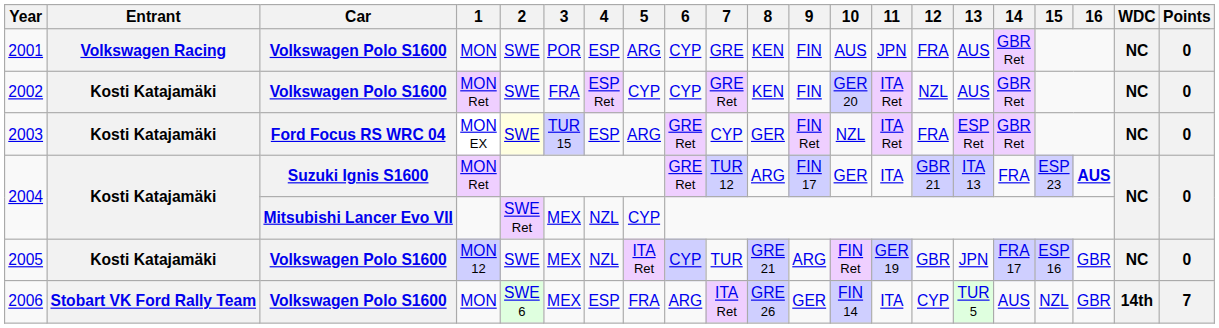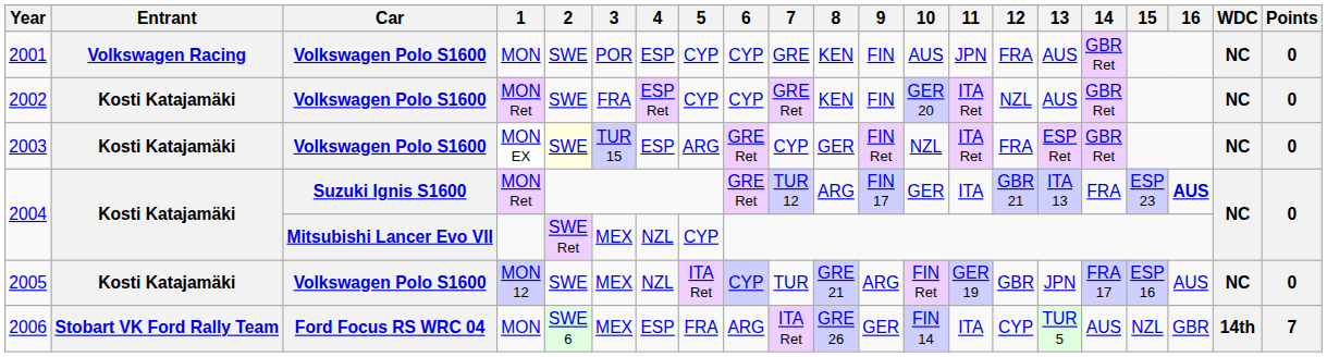 <table class="wikitable" border="1" style="text-align:center; font-size:85%;">
 <tr>
 <th>Year</th>
 <th>Entrant</th>
 <th>Car</th>
 <th>1</th>
 <th>2</th>
 <th>3</th>
 <th>4</th>
 <th>5</th>
 <th>6</th>
 <th>7</th>
 <th>8</th>
 <th>9</th>
 <th>10</th>
 <th>11</th>
 <th>12</th>
 <th>13</th>
 <th>14</th>
 <th>15</th>
 <th>16</th>
 <th>WDC</th>
 <th>Points</th>
 </tr>
 <tr>
 <td><a href='#'>2001</a></td>
 <th nowrap><a href='#'>Volkswagen Racing</a></th>
 <th nowrap><a href='#'>Volkswagen Polo S1600</a></th>
 <td><a href='#'>MON</a></td>
 <td><a href='#'>SWE</a></td>
 <td><a href='#'>POR</a></td>
 <td><a href='#'>ESP</a></td>
-<td><a href='#'>ARG</a></td>
+<td><a href='#'>CYP</a></td>
 <td><a href='#'>CYP</a></td>
 <td><a href='#'>GRE</a></td>
 <td><a href='#'>KEN</a></td>
 <td><a href='#'>FIN</a></td>
 <td><a href='#'>AUS</a></td>
 <td><a href='#'>JPN</a></td>
 <td><a href='#'>FRA</a></td>
 <td><a href='#'>AUS</a></td>
 <td style="background:#EFCFFF;"><a href='#'>GBR</a><br><small>Ret</small></td>
 <td colspan=2></td>
 <th>NC</th>
 <th>0</th>
 </tr>
 <tr>
 <td><a href='#'>2002</a></td>
 <th nowrap>Kosti Katajamäki</th>
 <th nowrap><a href='#'>Volkswagen Polo S1600</a></th>
 <td style="background:#EFCFFF;"><a href='#'>MON</a><br><small>Ret</small></td>
 <td><a href='#'>SWE</a></td>
 <td><a href='#'>FRA</a></td>
 <td style="background:#EFCFFF;"><a href='#'>ESP</a><br><small>Ret</small></td>
 <td><a href='#'>CYP</a></td>
 <td><a href='#'>CYP</a></td>
 <td style="background:#EFCFFF;"><a href='#'>GRE</a><br><small>Ret</small></td>
 <td><a href='#'>KEN</a></td>
 <td><a href='#'>FIN</a></td>
 <td style="background:#CFCFFF;"><a href='#'>GER</a><br><small>20</small></td>
 <td style="background:#EFCFFF;"><a href='#'>ITA</a><br><small>Ret</small></td>
 <td><a href='#'>NZL</a></td>
 <td><a href='#'>AUS</a></td>
 <td style="background:#EFCFFF;"><a href='#'>GBR</a><br><small>Ret</small></td>
 <td colspan=2></td>
 <th>NC</th>
 <th>0</th>
 </tr>
 <tr>
 <td><a href='#'>2003</a></td>
 <th nowrap>Kosti Katajamäki</th>
-<th nowrap><a href='#'>Ford Focus RS WRC 04</a></th>
+<th nowrap><a href='#'>Volkswagen Polo S1600</a></th>
 <td style="background:#FFFFFF;"><a href='#'>MON</a><br><small>EX</small></td>
 <td style="background: lightyellow;"><a href='#'>SWE</a></td>
 <td style="background:#CFCFFF;"><a href='#'>TUR</a><br><small>15</small></td>
 <td><a href='#'>ESP</a></td>
 <td><a href='#'>ARG</a></td>
 <td style="background:#EFCFFF;"><a href='#'>GRE</a><br><small>Ret</small></td>
 <td><a href='#'>CYP</a></td>
 <td><a href='#'>GER</a></td>
 <td style="background:#EFCFFF;"><a href='#'>FIN</a><br><small>Ret</small></td>
 <td><a href='#'>NZL</a></td>
 <td style="background:#EFCFFF;"><a href='#'>ITA</a><br><small>Ret</small></td>
 <td><a href='#'>FRA</a></td>
 <td style="background:#EFCFFF;"><a href='#'>ESP</a><br><small>Ret</small></td>
 <td style="background:#EFCFFF;"><a href='#'>GBR</a><br><small>Ret</small></td>
 <td colspan=2></td>
 <th>NC</th>
 <th>0</th>
 </tr>
 <tr>
 <td rowspan=2><a href='#'>2004</a></td>
 <th rowspan=2 nowrap>Kosti Katajamäki</th>
 <th nowrap><a href='#'>Suzuki Ignis S1600</a></th>
 <td style="background:#EFCFFF;"><a href='#'>MON</a><br><small>Ret</small></td>
 <td colspan=4></td>
 <td style="background:#EFCFFF;"><a href='#'>GRE</a><br><small>Ret</small></td>
 <td style="background:#CFCFFF;"><a href='#'>TUR</a><br><small>12</small></td>
 <td><a href='#'>ARG</a></td>
 <td style="background:#CFCFFF;"><a href='#'>FIN</a><br><small>17</small></td>
 <td><a href='#'>GER</a></td>
 <td><a href='#'>ITA</a></td>
 <td style="background:#CFCFFF;"><a href='#'>GBR</a><br><small>21</small></td>
 <td style="background:#CFCFFF;"><a href='#'>ITA</a><br><small>13</small></td>
 <td><a href='#'>FRA</a></td>
 <td style="background:#CFCFFF;"><a href='#'>ESP</a><br><small>23</small></td>
 <td><strong><a href='#'>AUS</a></strong></td>
 <th rowspan=2>NC</th>
 <th rowspan=2>0</th>
 </tr>
 <tr>
 <th nowrap><a href='#'>Mitsubishi Lancer Evo VII</a></th>
 <td></td>
 <td style="background:#EFCFFF;"><a href='#'>SWE</a><br><small>Ret</small></td>
 <td><a href='#'>MEX</a></td>
 <td><a href='#'>NZL</a></td>
 <td><a href='#'>CYP</a></td>
 <td colspan=11></td>
 </tr>
 <tr>
 <td><a href='#'>2005</a></td>
 <th nowrap>Kosti Katajamäki</th>
 <th nowrap><a href='#'>Volkswagen Polo S1600</a></th>
 <td style="background:#CFCFFF;"><a href='#'>MON</a><br><small>12</small></td>
 <td><a href='#'>SWE</a></td>
 <td><a href='#'>MEX</a></td>
 <td><a href='#'>NZL</a></td>
 <td style="background:#EFCFFF;"><a href='#'>ITA</a><br><small>Ret</small></td>
 <td style="background:#CFCFFF;"><a href='#'>CYP</a></td>
 <td><a href='#'>TUR</a></td>
 <td style="background:#CFCFFF;"><a href='#'>GRE</a><br><small>21</small></td>
 <td><a href='#'>ARG</a></td>
 <td style="background:#EFCFFF;"><a href='#'>FIN</a><br><small>Ret</small></td>
 <td style="background:#CFCFFF;"><a href='#'>GER</a><br><small>19</small></td>
 <td><a href='#'>GBR</a></td>
 <td><a href='#'>JPN</a></td>
 <td style="background:#CFCFFF;"><a href='#'>FRA</a><br><small>17</small></td>
 <td style="background:#CFCFFF;"><a href='#'>ESP</a><br><small>16</small></td>
-<td><a href='#'>GBR</a></td>
+<td><a href='#'>AUS</a></td>
 <th>NC</th>
 <th>0</th>
 </tr>
 <tr>
 <td><a href='#'>2006</a></td>
 <th nowrap><a href='#'>Stobart VK Ford Rally Team</a></th>
-<th nowrap><a href='#'>Volkswagen Polo S1600</a></th>
+<th nowrap><a href='#'>Ford Focus RS WRC 04</a></th>
 <td><a href='#'>MON</a></td>
 <td style="background:#DFFFDF;"><a href='#'>SWE</a><br><small>6</small></td>
 <td><a href='#'>MEX</a></td>
 <td><a href='#'>ESP</a></td>
 <td><a href='#'>FRA</a></td>
 <td><a href='#'>ARG</a></td>
 <td style="background:#EFCFFF;"><a href='#'>ITA</a><br><small>Ret</small></td>
 <td style="background:#CFCFFF;"><a href='#'>GRE</a><br><small>26</small></td>
 <td><a href='#'>GER</a></td>
 <td style="background:#CFCFFF;"><a href='#'>FIN</a><br><small>14</small></td>
 <td><a href='#'>ITA</a></td>
 <td><a href='#'>CYP</a></td>
 <td style="background:#DFFFDF;"><a href='#'>TUR</a><br><small>5</small></td>
 <td><a href='#'>AUS</a></td>
 <td><a href='#'>NZL</a></td>
 <td><a href='#'>GBR</a></td>
 <th>14th</th>
 <th>7</th>
 </tr>
 </table>
